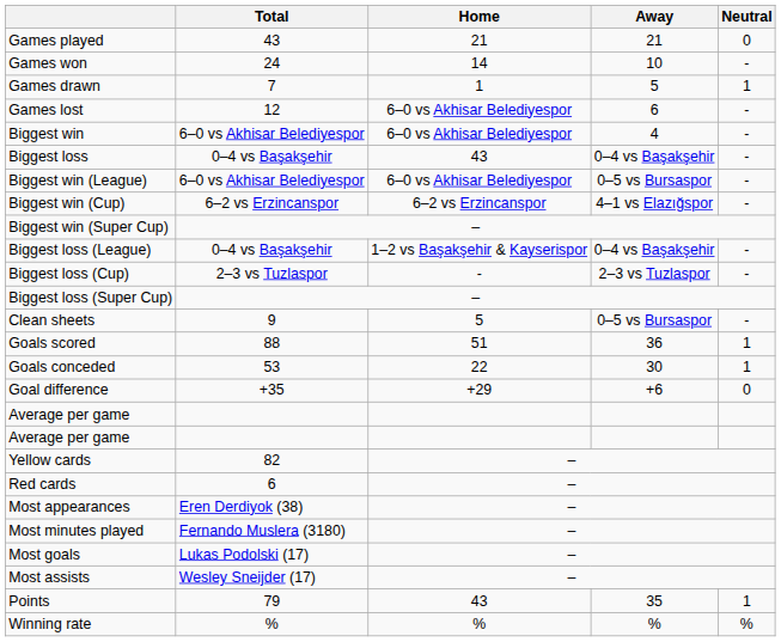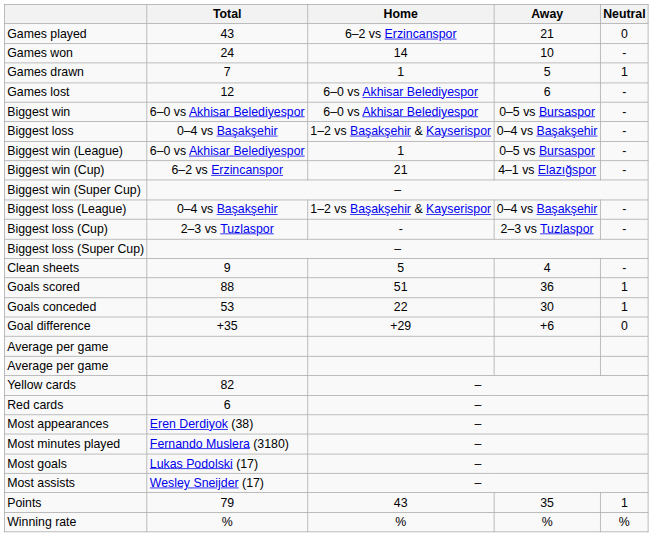 <table class="wikitable" style="text-align: center;">
 <tr>
 <th></th>
 <th>Total</th>
 <th>Home</th>
 <th>Away</th>
 <th>Neutral</th>
 </tr>
 <tr>
 <td align=left>Games played</td>
 <td>43</td>
-<td>21</td>
+<td>6–2 vs <a href='#'>Erzincanspor</a></td>
 <td>21</td>
 <td>0</td>
 </tr>
 <tr>
 <td align=left>Games won</td>
 <td>24</td>
 <td>14</td>
 <td>10</td>
 <td>-</td>
 </tr>
 <tr>
 <td align=left>Games drawn</td>
 <td>7</td>
 <td>1</td>
 <td>5</td>
 <td>1</td>
 </tr>
 <tr>
 <td align=left>Games lost</td>
 <td>12</td>
 <td>6–0 vs <a href='#'>Akhisar Belediyespor</a></td>
 <td>6</td>
 <td>-</td>
 </tr>
 <tr>
 <td align=left>Biggest win</td>
 <td>6–0 vs <a href='#'>Akhisar Belediyespor</a></td>
 <td>6–0 vs <a href='#'>Akhisar Belediyespor</a></td>
-<td>4</td>
+<td>0–5 vs <a href='#'>Bursaspor</a></td>
 <td>-</td>
 </tr>
 <tr>
 <td align=left>Biggest loss</td>
 <td>0–4 vs <a href='#'>Başakşehir</a></td>
-<td>43</td>
+<td>1–2 vs <a href='#'>Başakşehir</a> & <a href='#'>Kayserispor</a></td>
 <td>0–4 vs <a href='#'>Başakşehir</a></td>
 <td>-</td>
 </tr>
 <tr>
 <td align=left>Biggest win (League)</td>
 <td>6–0 vs <a href='#'>Akhisar Belediyespor</a></td>
-<td>6–0 vs <a href='#'>Akhisar Belediyespor</a></td>
+<td>1</td>
 <td>0–5 vs <a href='#'>Bursaspor</a></td>
 <td>-</td>
 </tr>
 <tr>
 <td align=left>Biggest win (Cup)</td>
 <td>6–2 vs <a href='#'>Erzincanspor</a></td>
-<td>6–2 vs <a href='#'>Erzincanspor</a></td>
+<td>21</td>
 <td>4–1 vs <a href='#'>Elazığspor</a></td>
 <td>-</td>
 </tr>
 <tr>
 <td align=left>Biggest win (Super Cup)</td>
 <td colspan=4>–</td>
 </tr>
 <tr>
 <td align=left>Biggest loss (League)</td>
 <td>0–4 vs <a href='#'>Başakşehir</a></td>
 <td>1–2 vs <a href='#'>Başakşehir</a> & <a href='#'>Kayserispor</a></td>
 <td>0–4 vs <a href='#'>Başakşehir</a></td>
 <td>-</td>
 </tr>
 <tr>
 <td align=left>Biggest loss (Cup)</td>
 <td>2–3 vs <a href='#'>Tuzlaspor</a></td>
 <td>-</td>
 <td>2–3 vs <a href='#'>Tuzlaspor</a></td>
 <td>-</td>
 </tr>
 <tr>
 <td align=left>Biggest loss (Super Cup)</td>
 <td colspan=4>–</td>
 </tr>
 <tr>
 <td align=left>Clean sheets</td>
 <td>9</td>
 <td>5</td>
-<td>0–5 vs <a href='#'>Bursaspor</a></td>
+<td>4</td>
 <td>-</td>
 </tr>
 <tr>
 <td align=left>Goals scored</td>
 <td>88</td>
 <td>51</td>
 <td>36</td>
 <td>1</td>
 </tr>
 <tr>
 <td align=left>Goals conceded</td>
 <td>53</td>
 <td>22</td>
 <td>30</td>
 <td>1</td>
 </tr>
 <tr>
 <td align=left>Goal difference</td>
 <td>+35</td>
 <td>+29</td>
 <td>+6</td>
 <td>0</td>
 </tr>
 <tr>
 <td align=left>Average  per game</td>
 <td></td>
 <td></td>
 <td></td>
 <td></td>
 </tr>
 <tr>
 <td align=left>Average  per game</td>
 <td></td>
 <td></td>
 <td></td>
 <td></td>
 </tr>
 <tr>
 <td align=left>Yellow cards</td>
 <td>82</td>
 <td colspan=3>–</td>
 </tr>
 <tr>
 <td align=left>Red cards</td>
 <td>6</td>
 <td colspan=3>–</td>
 </tr>
 <tr>
 <td align=left>Most appearances</td>
 <td align=left><a href='#'>Eren Derdiyok</a> (38)</td>
 <td colspan=3>–</td>
 </tr>
 <tr>
 <td align=left>Most minutes played</td>
 <td align=left><a href='#'>Fernando Muslera</a> (3180)</td>
 <td colspan=3>–</td>
 </tr>
 <tr>
 <td align=left>Most goals</td>
 <td align=left><a href='#'>Lukas Podolski</a> (17)</td>
 <td colspan=3>–</td>
 </tr>
 <tr>
 <td align=left>Most assists</td>
 <td align=left><a href='#'>Wesley Sneijder</a> (17)</td>
 <td colspan=3>–</td>
 </tr>
 <tr>
 <td align=left>Points</td>
 <td>79</td>
 <td>43</td>
 <td>35</td>
 <td>1</td>
 </tr>
 <tr>
 <td align=left>Winning rate</td>
 <td>%</td>
 <td>%</td>
 <td>%</td>
 <td>%</td>
 </tr>
 </table>
